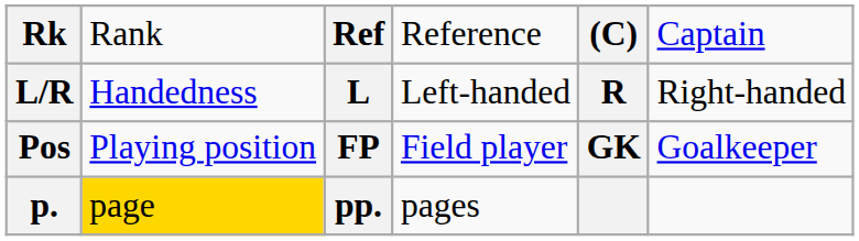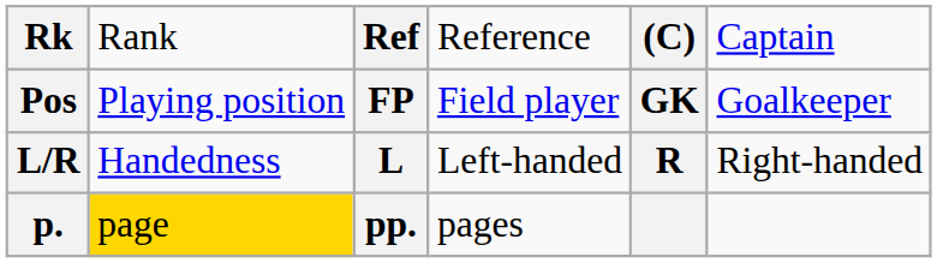 <table class="wikitable" style="text-align: left; font-size: 90%; margin-left: 1em;">
 <tr>
 <th>Rk</th>
 <td>Rank</td>
 <th>Ref</th>
 <td>Reference</td>
 <th>(C)</th>
 <td><a href='#'>Captain</a></td>
 </tr>
 <tr>
+<th>Pos</th>
+<td><a href='#'>Playing position</a></td>
+<th>FP</th>
+<td><a href='#'>Field player</a></td>
+<th>GK</th>
+<td><a href='#'>Goalkeeper</a></td>
+</tr>
+<tr>
 <th>L/R</th>
 <td><a href='#'>Handedness</a></td>
 <th>L</th>
 <td>Left-handed</td>
 <th>R</th>
 <td>Right-handed</td>
-</tr>
-<tr>
-<th>Pos</th>
-<td><a href='#'>Playing position</a></td>
-<th>FP</th>
-<td><a href='#'>Field player</a></td>
-<th>GK</th>
-<td><a href='#'>Goalkeeper</a></td>
 </tr>
 <tr>
 <th>p.</th>
 <td style="background: gold;">page</td>
 <th>pp.</th>
 <td>pages</td>
 <th></th>
 <td></td>
 </tr>
 </table>
